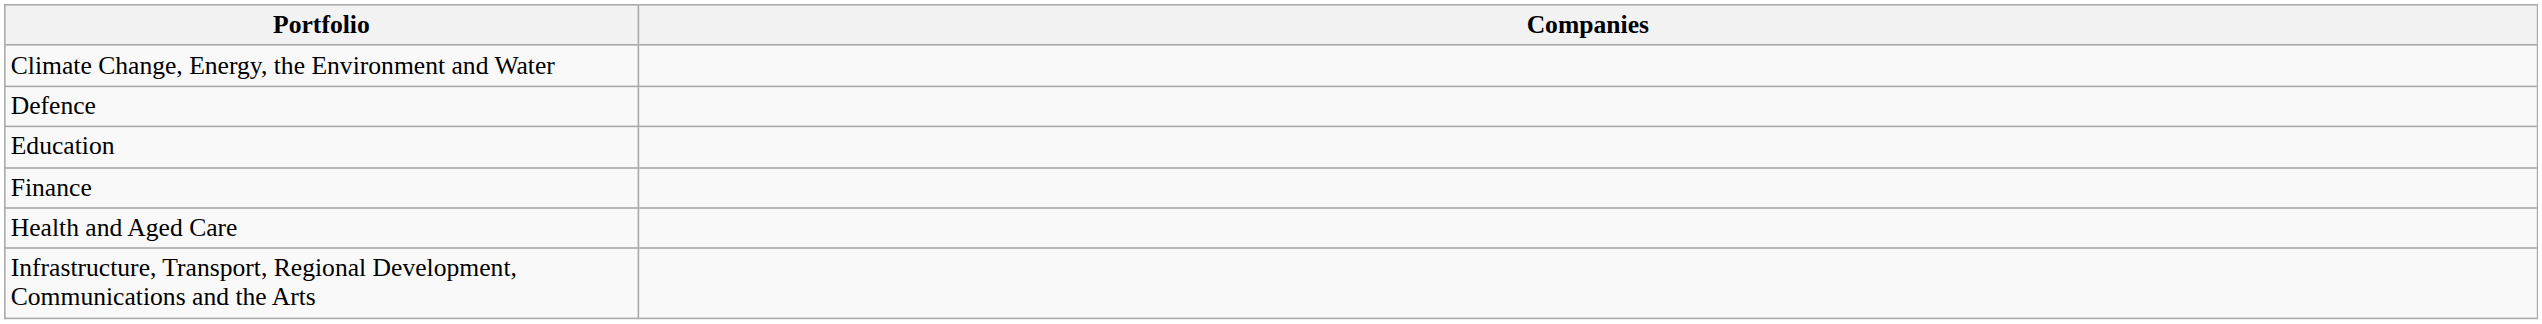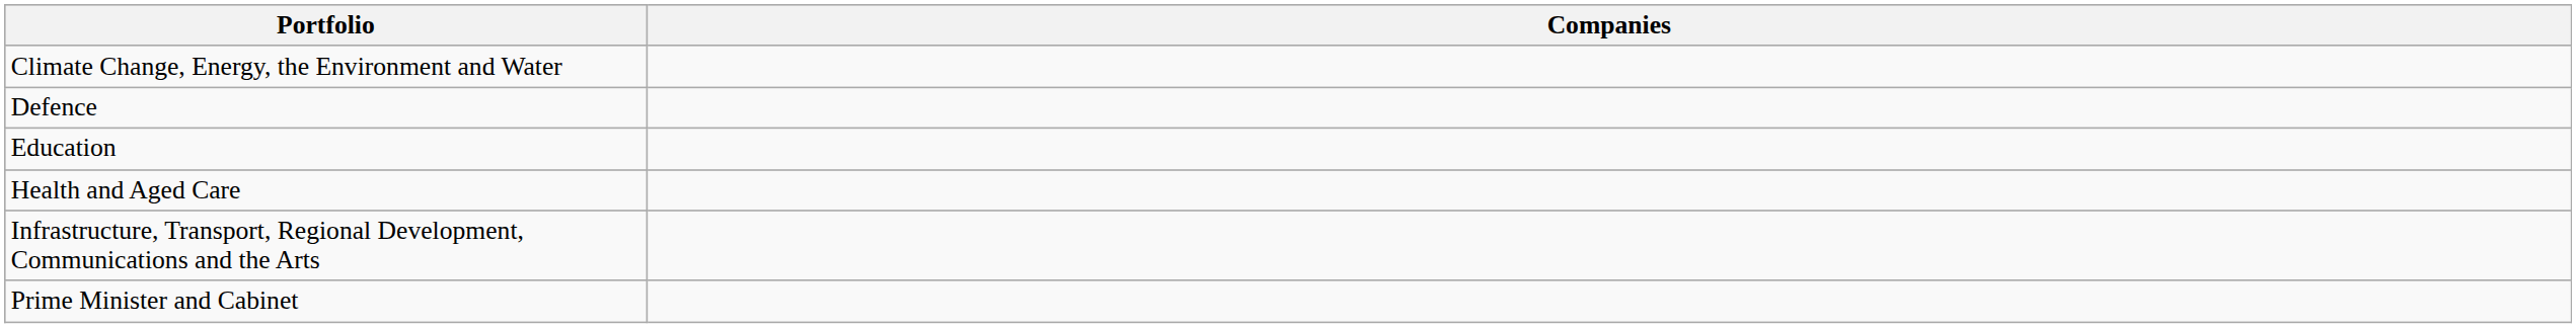 <table class="wikitable mw-collapsible" style="width: 100%">
 <tr>
 <th width = 25%>Portfolio</th>
 <th width = 75%>Companies</th>
 </tr>
 <tr>
 <td>Climate Change, Energy, the Environment and Water</td>
 <td></td>
 </tr>
 <tr>
 <td>Defence</td>
 <td></td>
 </tr>
 <tr>
 <td>Education</td>
 <td></td>
 </tr>
 <tr>
-<td>Finance</td>
-<td></td>
-</tr>
-<tr>
 <td>Health and Aged Care</td>
 <td></td>
 </tr>
 <tr>
 <td>Infrastructure, Transport, Regional Development, Communications and the Arts</td>
 <td></td>
 </tr>
+<tr>
+<td>Prime Minister and Cabinet</td>
+<td></td>
+</tr>
 </table>
